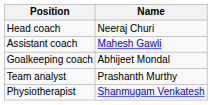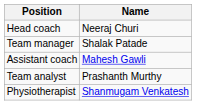 <table class="wikitable">
 <tr>
 <th>Position</th>
 <th>Name</th>
 </tr>
 <tr>
 <td>Head coach</td>
 <td> Neeraj Churi</td>
 </tr>
 <tr>
+<td>Team manager</td>
+<td> Shalak Patade</td>
+</tr>
+<tr>
 <td>Assistant coach</td>
 <td> <a href='#'>Mahesh Gawli</a></td>
-</tr>
-<tr>
-<td>Goalkeeping coach</td>
-<td> Abhijeet Mondal</td>
 </tr>
 <tr>
 <td>Team analyst</td>
 <td> Prashanth Murthy</td>
 </tr>
 <tr>
 <td>Physiotherapist</td>
 <td> <a href='#'>Shanmugam Venkatesh</a></td>
 </tr>
 </table>
